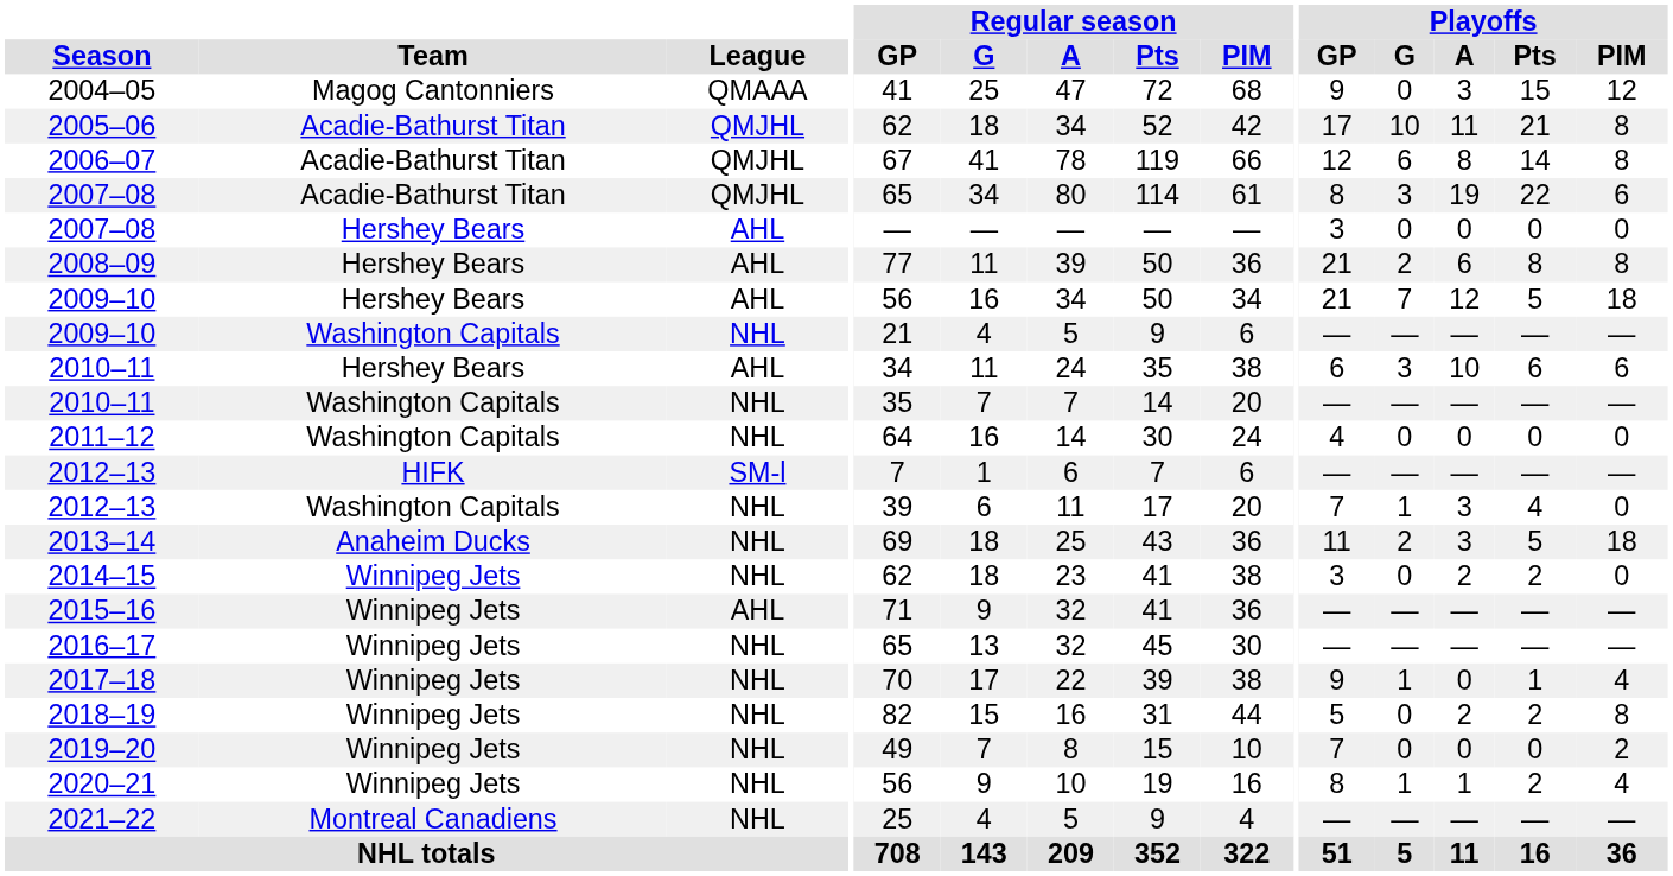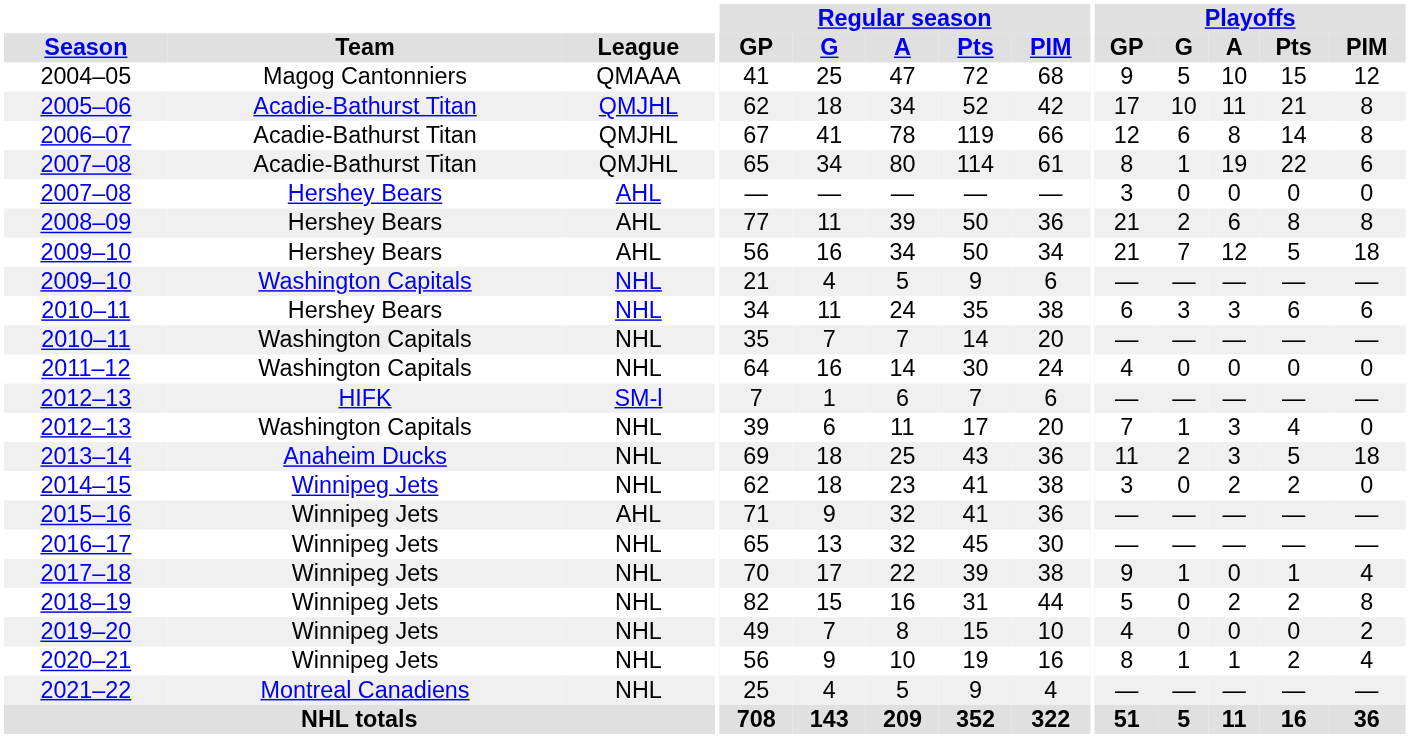 <table border="0" cellpadding="1" cellspacing="0" style="text-align:center; width:60em">
 <tr bgcolor="#e0e0e0">
 <th colspan="3" bgcolor="#ffffff"></th>
 <th rowspan="99" bgcolor="#ffffff"></th>
 <th colspan="5"><a href='#'>Regular season</a></th>
 <th rowspan="99" bgcolor="#ffffff"></th>
 <th colspan="5"><a href='#'>Playoffs</a></th>
 </tr>
 <tr bgcolor="#e0e0e0">
 <th><a href='#'>Season</a></th>
 <th>Team</th>
 <th>League</th>
 <th>GP</th>
 <th><a href='#'>G</a></th>
 <th><a href='#'>A</a></th>
 <th><a href='#'>Pts</a></th>
 <th><a href='#'>PIM</a></th>
 <th>GP</th>
 <th>G</th>
 <th>A</th>
 <th>Pts</th>
 <th>PIM</th>
 </tr>
 <tr>
 <td>2004–05</td>
 <td>Magog Cantonniers</td>
 <td>QMAAA</td>
 <td>41</td>
 <td>25</td>
 <td>47</td>
 <td>72</td>
 <td>68</td>
 <td>9</td>
-<td>0</td>
-<td>3</td>
+<td>5</td>
+<td>10</td>
 <td>15</td>
 <td>12</td>
 </tr>
 <tr style="background:#f0f0f0;">
 <td><a href='#'>2005–06</a></td>
 <td><a href='#'>Acadie-Bathurst Titan</a></td>
 <td><a href='#'>QMJHL</a></td>
 <td>62</td>
 <td>18</td>
 <td>34</td>
 <td>52</td>
 <td>42</td>
 <td>17</td>
 <td>10</td>
 <td>11</td>
 <td>21</td>
 <td>8</td>
 </tr>
 <tr>
 <td><a href='#'>2006–07</a></td>
 <td>Acadie-Bathurst Titan</td>
 <td>QMJHL</td>
 <td>67</td>
 <td>41</td>
 <td>78</td>
 <td>119</td>
 <td>66</td>
 <td>12</td>
 <td>6</td>
 <td>8</td>
 <td>14</td>
 <td>8</td>
 </tr>
 <tr style="background:#f0f0f0;">
 <td><a href='#'>2007–08</a></td>
 <td>Acadie-Bathurst Titan</td>
 <td>QMJHL</td>
 <td>65</td>
 <td>34</td>
 <td>80</td>
 <td>114</td>
 <td>61</td>
 <td>8</td>
-<td>3</td>
+<td>1</td>
 <td>19</td>
 <td>22</td>
 <td>6</td>
 </tr>
 <tr>
 <td><a href='#'>2007–08</a></td>
 <td><a href='#'>Hershey Bears</a></td>
 <td><a href='#'>AHL</a></td>
 <td>—</td>
 <td>—</td>
 <td>—</td>
 <td>—</td>
 <td>—</td>
 <td>3</td>
 <td>0</td>
 <td>0</td>
 <td>0</td>
 <td>0</td>
 </tr>
 <tr style="background:#f0f0f0;">
 <td><a href='#'>2008–09</a></td>
 <td>Hershey Bears</td>
 <td>AHL</td>
 <td>77</td>
 <td>11</td>
 <td>39</td>
 <td>50</td>
 <td>36</td>
 <td>21</td>
 <td>2</td>
 <td>6</td>
 <td>8</td>
 <td>8</td>
 </tr>
 <tr>
 <td><a href='#'>2009–10</a></td>
 <td>Hershey Bears</td>
 <td>AHL</td>
 <td>56</td>
 <td>16</td>
 <td>34</td>
 <td>50</td>
 <td>34</td>
 <td>21</td>
 <td>7</td>
 <td>12</td>
 <td>5</td>
 <td>18</td>
 </tr>
 <tr style="background:#f0f0f0;">
 <td><a href='#'>2009–10</a></td>
 <td><a href='#'>Washington Capitals</a></td>
 <td><a href='#'>NHL</a></td>
 <td>21</td>
 <td>4</td>
 <td>5</td>
 <td>9</td>
 <td>6</td>
 <td>—</td>
 <td>—</td>
 <td>—</td>
 <td>—</td>
 <td>—</td>
 </tr>
 <tr>
 <td><a href='#'>2010–11</a></td>
 <td>Hershey Bears</td>
-<td>AHL</td>
+<td><a href='#'>NHL</a></td>
 <td>34</td>
 <td>11</td>
 <td>24</td>
 <td>35</td>
 <td>38</td>
 <td>6</td>
 <td>3</td>
-<td>10</td>
+<td>3</td>
 <td>6</td>
 <td>6</td>
 </tr>
 <tr style="background:#f0f0f0;">
 <td><a href='#'>2010–11</a></td>
 <td>Washington Capitals</td>
 <td>NHL</td>
 <td>35</td>
 <td>7</td>
 <td>7</td>
 <td>14</td>
 <td>20</td>
 <td>—</td>
 <td>—</td>
 <td>—</td>
 <td>—</td>
 <td>—</td>
 </tr>
 <tr>
 <td><a href='#'>2011–12</a></td>
 <td>Washington Capitals</td>
 <td>NHL</td>
 <td>64</td>
 <td>16</td>
 <td>14</td>
 <td>30</td>
 <td>24</td>
 <td>4</td>
 <td>0</td>
 <td>0</td>
 <td>0</td>
 <td>0</td>
 </tr>
 <tr style="background:#f0f0f0;">
 <td><a href='#'>2012–13</a></td>
 <td><a href='#'>HIFK</a></td>
 <td><a href='#'>SM-l</a></td>
 <td>7</td>
 <td>1</td>
 <td>6</td>
 <td>7</td>
 <td>6</td>
 <td>—</td>
 <td>—</td>
 <td>—</td>
 <td>—</td>
 <td>—</td>
 </tr>
 <tr>
 <td><a href='#'>2012–13</a></td>
 <td>Washington Capitals</td>
 <td>NHL</td>
 <td>39</td>
 <td>6</td>
 <td>11</td>
 <td>17</td>
 <td>20</td>
 <td>7</td>
 <td>1</td>
 <td>3</td>
 <td>4</td>
 <td>0</td>
 </tr>
 <tr style="background:#f0f0f0;">
 <td><a href='#'>2013–14</a></td>
 <td><a href='#'>Anaheim Ducks</a></td>
 <td>NHL</td>
 <td>69</td>
 <td>18</td>
 <td>25</td>
 <td>43</td>
 <td>36</td>
 <td>11</td>
 <td>2</td>
 <td>3</td>
 <td>5</td>
 <td>18</td>
 </tr>
 <tr>
 <td><a href='#'>2014–15</a></td>
 <td><a href='#'>Winnipeg Jets</a></td>
 <td>NHL</td>
 <td>62</td>
 <td>18</td>
 <td>23</td>
 <td>41</td>
 <td>38</td>
 <td>3</td>
 <td>0</td>
 <td>2</td>
 <td>2</td>
 <td>0</td>
 </tr>
 <tr style="background:#f0f0f0;">
 <td><a href='#'>2015–16</a></td>
 <td>Winnipeg Jets</td>
 <td>AHL</td>
 <td>71</td>
 <td>9</td>
 <td>32</td>
 <td>41</td>
 <td>36</td>
 <td>—</td>
 <td>—</td>
 <td>—</td>
 <td>—</td>
 <td>—</td>
 </tr>
 <tr>
 <td><a href='#'>2016–17</a></td>
 <td>Winnipeg Jets</td>
 <td>NHL</td>
 <td>65</td>
 <td>13</td>
 <td>32</td>
 <td>45</td>
 <td>30</td>
 <td>—</td>
 <td>—</td>
 <td>—</td>
 <td>—</td>
 <td>—</td>
 </tr>
 <tr style="background:#f0f0f0;">
 <td><a href='#'>2017–18</a></td>
 <td>Winnipeg Jets</td>
 <td>NHL</td>
 <td>70</td>
 <td>17</td>
 <td>22</td>
 <td>39</td>
 <td>38</td>
 <td>9</td>
 <td>1</td>
 <td>0</td>
 <td>1</td>
 <td>4</td>
 </tr>
 <tr>
 <td><a href='#'>2018–19</a></td>
 <td>Winnipeg Jets</td>
 <td>NHL</td>
 <td>82</td>
 <td>15</td>
 <td>16</td>
 <td>31</td>
 <td>44</td>
 <td>5</td>
 <td>0</td>
 <td>2</td>
 <td>2</td>
 <td>8</td>
 </tr>
 <tr style="background:#f0f0f0;">
 <td><a href='#'>2019–20</a></td>
 <td>Winnipeg Jets</td>
 <td>NHL</td>
 <td>49</td>
 <td>7</td>
 <td>8</td>
 <td>15</td>
 <td>10</td>
-<td>7</td>
+<td>4</td>
 <td>0</td>
 <td>0</td>
 <td>0</td>
 <td>2</td>
 </tr>
 <tr>
 <td><a href='#'>2020–21</a></td>
 <td>Winnipeg Jets</td>
 <td>NHL</td>
 <td>56</td>
 <td>9</td>
 <td>10</td>
 <td>19</td>
 <td>16</td>
 <td>8</td>
 <td>1</td>
 <td>1</td>
 <td>2</td>
 <td>4</td>
 </tr>
 <tr style="background:#f0f0f0;">
 <td><a href='#'>2021–22</a></td>
 <td><a href='#'>Montreal Canadiens</a></td>
 <td>NHL</td>
 <td>25</td>
 <td>4</td>
 <td>5</td>
 <td>9</td>
 <td>4</td>
 <td>—</td>
 <td>—</td>
 <td>—</td>
 <td>—</td>
 <td>—</td>
 </tr>
 <tr bgcolor="#e0e0e0">
 <th colspan="3">NHL totals</th>
 <th>708</th>
 <th>143</th>
 <th>209</th>
 <th>352</th>
 <th>322</th>
 <th>51</th>
 <th>5</th>
 <th>11</th>
 <th>16</th>
 <th>36</th>
 </tr>
 </table>
